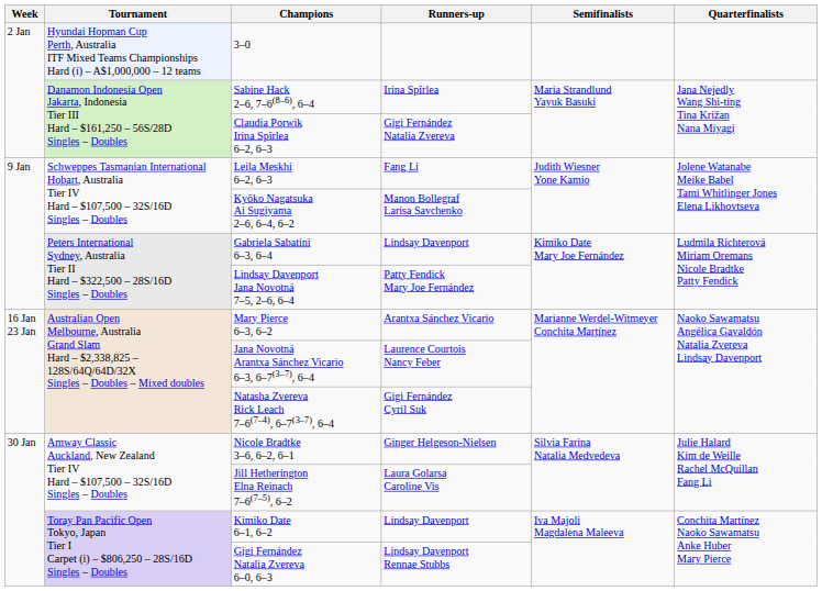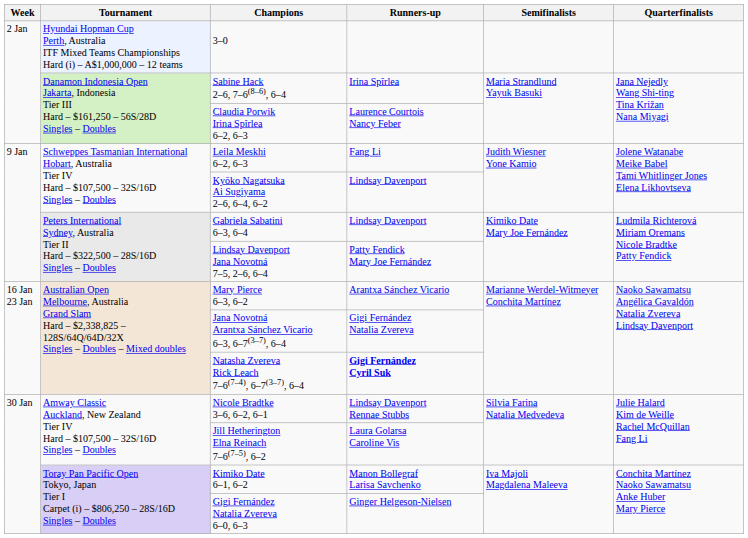 <table class=wikitable style=font-size:95%>
 <tr>
 <th style="width:48px;">Week</th>
 <th style="width:250px;">Tournament</th>
 <th style="width:200px;">Champions</th>
 <th style="width:200px;">Runners-up</th>
 <th style="width:190px;">Semifinalists</th>
 <th style="width:190px;">Quarterfinalists</th>
 </tr>
 <tr valign=top>
 <td rowspan=3>2 Jan</td>
 <td bgcolor=#ECF2FF><a href='#'>Hyundai Hopman Cup</a><br><a href='#'>Perth</a>, Australia<br>ITF Mixed Teams Championships<br>Hard (i) – A$1,000,000 – 12 teams</td>
 <td><br>3–0</td>
 <td></td>
 <td><br></td>
 <td><br><br><br></td>
 </tr>
 <tr valign=top>
 <td rowspan=2 style=background:#d4f1c5;><a href='#'>Danamon Indonesia Open</a><br> <a href='#'>Jakarta</a>, Indonesia <br> Tier III<br> Hard – $161,250 – 56S/28D <br><a href='#'>Singles</a> – <a href='#'>Doubles</a></td>
 <td> <a href='#'>Sabine Hack</a><br>2–6, 7–6<sup>(8–6)</sup>, 6–4</td>
 <td> <a href='#'>Irina Spîrlea</a></td>
 <td rowspan=2> <a href='#'>Maria Strandlund</a><br> <a href='#'>Yayuk Basuki</a></td>
 <td rowspan=2> <a href='#'>Jana Nejedly</a><br> <a href='#'>Wang Shi-ting</a><br> <a href='#'>Tina Križan</a><br> <a href='#'>Nana Miyagi</a></td>
 </tr>
 <tr valign=top>
 <td> <a href='#'>Claudia Porwik</a><br> <a href='#'>Irina Spîrlea</a><br>6–2, 6–3</td>
-<td> <a href='#'>Gigi Fernández</a><br> <a href='#'>Natalia Zvereva</a></td>
+<td> <a href='#'>Laurence Courtois</a><br> <a href='#'>Nancy Feber</a></td>
 </tr>
 <tr valign=top>
 <td rowspan=4>9 Jan</td>
 <td rowspan=2><a href='#'>Schweppes Tasmanian International</a><br> <a href='#'>Hobart</a>, Australia <br> Tier IV<br> Hard – $107,500 – 32S/16D <br><a href='#'>Singles</a> – <a href='#'>Doubles</a></td>
 <td> <a href='#'>Leila Meskhi</a><br>6–2, 6–3</td>
 <td> <a href='#'>Fang Li</a></td>
 <td rowspan=2>  <a href='#'>Judith Wiesner</a><br> <a href='#'>Yone Kamio</a></td>
 <td rowspan=2> <a href='#'>Jolene Watanabe</a><br> <a href='#'>Meike Babel</a><br> <a href='#'>Tami Whitlinger Jones</a><br> <a href='#'>Elena Likhovtseva</a></td>
 </tr>
 <tr valign=top>
 <td> <a href='#'>Kyōko Nagatsuka</a><br> <a href='#'>Ai Sugiyama</a><br> 2–6, 6–4, 6–2</td>
-<td> <a href='#'>Manon Bollegraf</a><br> <a href='#'>Larisa Savchenko</a></td>
+<td> <a href='#'>Lindsay Davenport</a></td>
 </tr>
 <tr valign=top>
 <td rowspan=2 style=background:#e9e9e9;><a href='#'>Peters International</a><br> <a href='#'>Sydney</a>, Australia <br> Tier II<br> Hard – $322,500 – 28S/16D <br><a href='#'>Singles</a> – <a href='#'>Doubles</a></td>
 <td> <a href='#'>Gabriela Sabatini</a><br>6–3, 6–4</td>
 <td> <a href='#'>Lindsay Davenport</a></td>
 <td rowspan=2>  <a href='#'>Kimiko Date</a><br> <a href='#'>Mary Joe Fernández</a></td>
 <td rowspan=2> <a href='#'>Ludmila Richterová</a><br> <a href='#'>Miriam Oremans</a><br> <a href='#'>Nicole Bradtke</a><br> <a href='#'>Patty Fendick</a></td>
 </tr>
 <tr valign=top>
 <td> <a href='#'>Lindsay Davenport</a><br> <a href='#'>Jana Novotná</a><br>7–5, 2–6, 6–4</td>
 <td> <a href='#'>Patty Fendick</a><br> <a href='#'>Mary Joe Fernández</a></td>
 </tr>
 <tr valign=top>
 <td rowspan=3>16 Jan<br>23 Jan</td>
 <td rowspan=3 bgcolor="#F3E6D7"><a href='#'>Australian Open</a><br> <a href='#'>Melbourne</a>, Australia <br> <a href='#'>Grand Slam</a><br> Hard – $2,338,825 – 128S/64Q/64D/32X <br><a href='#'>Singles</a> – <a href='#'>Doubles</a> – <a href='#'>Mixed doubles</a></td>
 <td> <a href='#'>Mary Pierce</a><br>6–3, 6–2</td>
 <td> <a href='#'>Arantxa Sánchez Vicario</a></td>
 <td rowspan=3>  <a href='#'>Marianne Werdel-Witmeyer</a><br> <a href='#'>Conchita Martínez</a></td>
 <td rowspan=3> <a href='#'>Naoko Sawamatsu</a><br> <a href='#'>Angélica Gavaldón</a><br> <a href='#'>Natalia Zvereva</a><br> <a href='#'>Lindsay Davenport</a></td>
 </tr>
 <tr valign=top>
 <td> <a href='#'>Jana Novotná</a><br> <a href='#'>Arantxa Sánchez Vicario</a><br>6–3, 6–7<sup>(3–7)</sup>, 6–4</td>
-<td> <a href='#'>Laurence Courtois</a><br> <a href='#'>Nancy Feber</a></td>
+<td> <a href='#'>Gigi Fernández</a><br> <a href='#'>Natalia Zvereva</a></td>
 </tr>
 <tr valign=top>
 <td> <a href='#'>Natasha Zvereva</a><br> <a href='#'>Rick Leach</a><br>7–6<sup>(7–4)</sup>, 6–7<sup>(3–7)</sup>, 6–4</td>
-<td> <a href='#'>Gigi Fernández</a><br> <a href='#'>Cyril Suk</a></td>
+<td><strong> <a href='#'>Gigi Fernández</a><br> <a href='#'>Cyril Suk</a></strong></td>
 </tr>
 <tr valign=top>
 <td rowspan=4>30 Jan</td>
 <td rowspan=2><a href='#'>Amway Classic</a><br> <a href='#'>Auckland</a>, New Zealand <br> Tier IV <br> Hard – $107,500 – 32S/16D<br> <a href='#'>Singles</a> – <a href='#'>Doubles</a></td>
 <td> <a href='#'>Nicole Bradtke</a><br>3–6, 6–2, 6–1</td>
-<td> <a href='#'>Ginger Helgeson-Nielsen</a></td>
+<td> <a href='#'>Lindsay Davenport</a><br> <a href='#'>Rennae Stubbs</a></td>
 <td rowspan=2>  <a href='#'>Silvia Farina</a><br> <a href='#'>Natalia Medvedeva</a></td>
 <td rowspan=2> <a href='#'>Julie Halard</a><br> <a href='#'>Kim de Weille</a><br> <a href='#'>Rachel McQuillan</a><br> <a href='#'>Fang Li</a></td>
 </tr>
 <tr valign=top>
 <td> <a href='#'>Jill Hetherington</a><br> <a href='#'>Elna Reinach</a><br>7–6<sup>(7–5)</sup>, 6–2</td>
 <td> <a href='#'>Laura Golarsa</a><br> <a href='#'>Caroline Vis</a></td>
 </tr>
 <tr valign=top>
 <td rowspan=2  style=background:#d8cef6;><a href='#'>Toray Pan Pacific Open</a><br> Tokyo, Japan <br> Tier I<br> Carpet (i) – $806,250 – 28S/16D <br><a href='#'>Singles</a> – <a href='#'>Doubles</a></td>
 <td> <a href='#'>Kimiko Date</a><br>6–1, 6–2</td>
-<td> <a href='#'>Lindsay Davenport</a></td>
+<td> <a href='#'>Manon Bollegraf</a><br> <a href='#'>Larisa Savchenko</a></td>
 <td rowspan=2>  <a href='#'>Iva Majoli</a><br> <a href='#'>Magdalena Maleeva</a></td>
 <td rowspan=2> <a href='#'>Conchita Martínez</a><br> <a href='#'>Naoko Sawamatsu</a><br> <a href='#'>Anke Huber</a><br> <a href='#'>Mary Pierce</a></td>
 </tr>
 <tr valign=top>
 <td> <a href='#'>Gigi Fernández</a><br> <a href='#'>Natalia Zvereva</a><br>6–0, 6–3</td>
-<td> <a href='#'>Lindsay Davenport</a><br> <a href='#'>Rennae Stubbs</a></td>
+<td> <a href='#'>Ginger Helgeson-Nielsen</a></td>
 </tr>
 </table>
